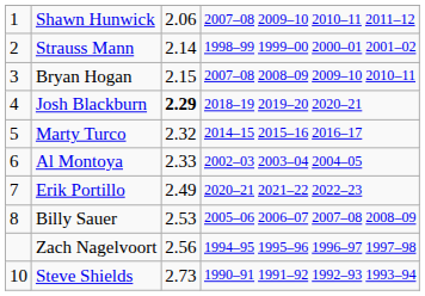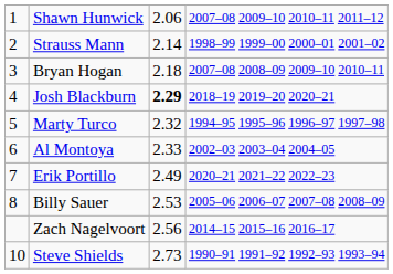 <table class="wikitable">
 <tr>
 </tr>
 <tr>
 <td>1</td>
 <td><a href='#'>Shawn Hunwick</a></td>
 <td>2.06</td>
 <td style="font-size:80%;"><a href='#'>2007–08</a> <a href='#'>2009–10</a> <a href='#'>2010–11</a> <a href='#'>2011–12</a></td>
 </tr>
 <tr>
 <td>2</td>
 <td><a href='#'>Strauss Mann</a></td>
 <td>2.14</td>
 <td style="font-size:80%;"><a href='#'>1998–99</a> <a href='#'>1999–00</a> <a href='#'>2000–01</a> <a href='#'>2001–02</a></td>
 </tr>
 <tr>
 <td>3</td>
 <td>Bryan Hogan</td>
-<td>2.15</td>
+<td>2.18</td>
 <td style="font-size:80%;"><a href='#'>2007–08</a> <a href='#'>2008–09</a> <a href='#'>2009–10</a> <a href='#'>2010–11</a></td>
 </tr>
 <tr>
 <td>4</td>
 <td><a href='#'>Josh Blackburn</a></td>
 <td><strong>2.29</strong></td>
 <td style="font-size:80%;"><a href='#'>2018–19</a> <a href='#'>2019–20</a> <a href='#'>2020–21</a></td>
 </tr>
 <tr>
 <td>5</td>
 <td><a href='#'>Marty Turco</a></td>
 <td>2.32</td>
-<td style="font-size:80%;"><a href='#'>2014–15</a> <a href='#'>2015–16</a> <a href='#'>2016–17</a></td>
+<td style="font-size:80%;"><a href='#'>1994–95</a> <a href='#'>1995–96</a> <a href='#'>1996–97</a> <a href='#'>1997–98</a></td>
 </tr>
 <tr>
 <td>6</td>
 <td><a href='#'>Al Montoya</a></td>
 <td>2.33</td>
 <td style="font-size:80%;"><a href='#'>2002–03</a> <a href='#'>2003–04</a> <a href='#'>2004–05</a></td>
 </tr>
 <tr>
 <td>7</td>
 <td><a href='#'>Erik Portillo</a></td>
 <td>2.49</td>
 <td style="font-size:80%;"><a href='#'>2020–21</a> <a href='#'>2021–22</a> <a href='#'>2022–23</a></td>
 </tr>
 <tr>
 <td>8</td>
 <td>Billy Sauer</td>
 <td>2.53</td>
 <td style="font-size:80%;"><a href='#'>2005–06</a> <a href='#'>2006–07</a> <a href='#'>2007–08</a> <a href='#'>2008–09</a></td>
 </tr>
 <tr>
 <td></td>
 <td>Zach Nagelvoort</td>
 <td>2.56</td>
-<td style="font-size:80%;"><a href='#'>1994–95</a> <a href='#'>1995–96</a> <a href='#'>1996–97</a> <a href='#'>1997–98</a></td>
+<td style="font-size:80%;"><a href='#'>2014–15</a> <a href='#'>2015–16</a> <a href='#'>2016–17</a></td>
 </tr>
 <tr>
 <td>10</td>
 <td><a href='#'>Steve Shields</a></td>
 <td>2.73</td>
 <td style="font-size:80%;"><a href='#'>1990–91</a> <a href='#'>1991–92</a> <a href='#'>1992–93</a> <a href='#'>1993–94</a></td>
 </tr>
 </table>
